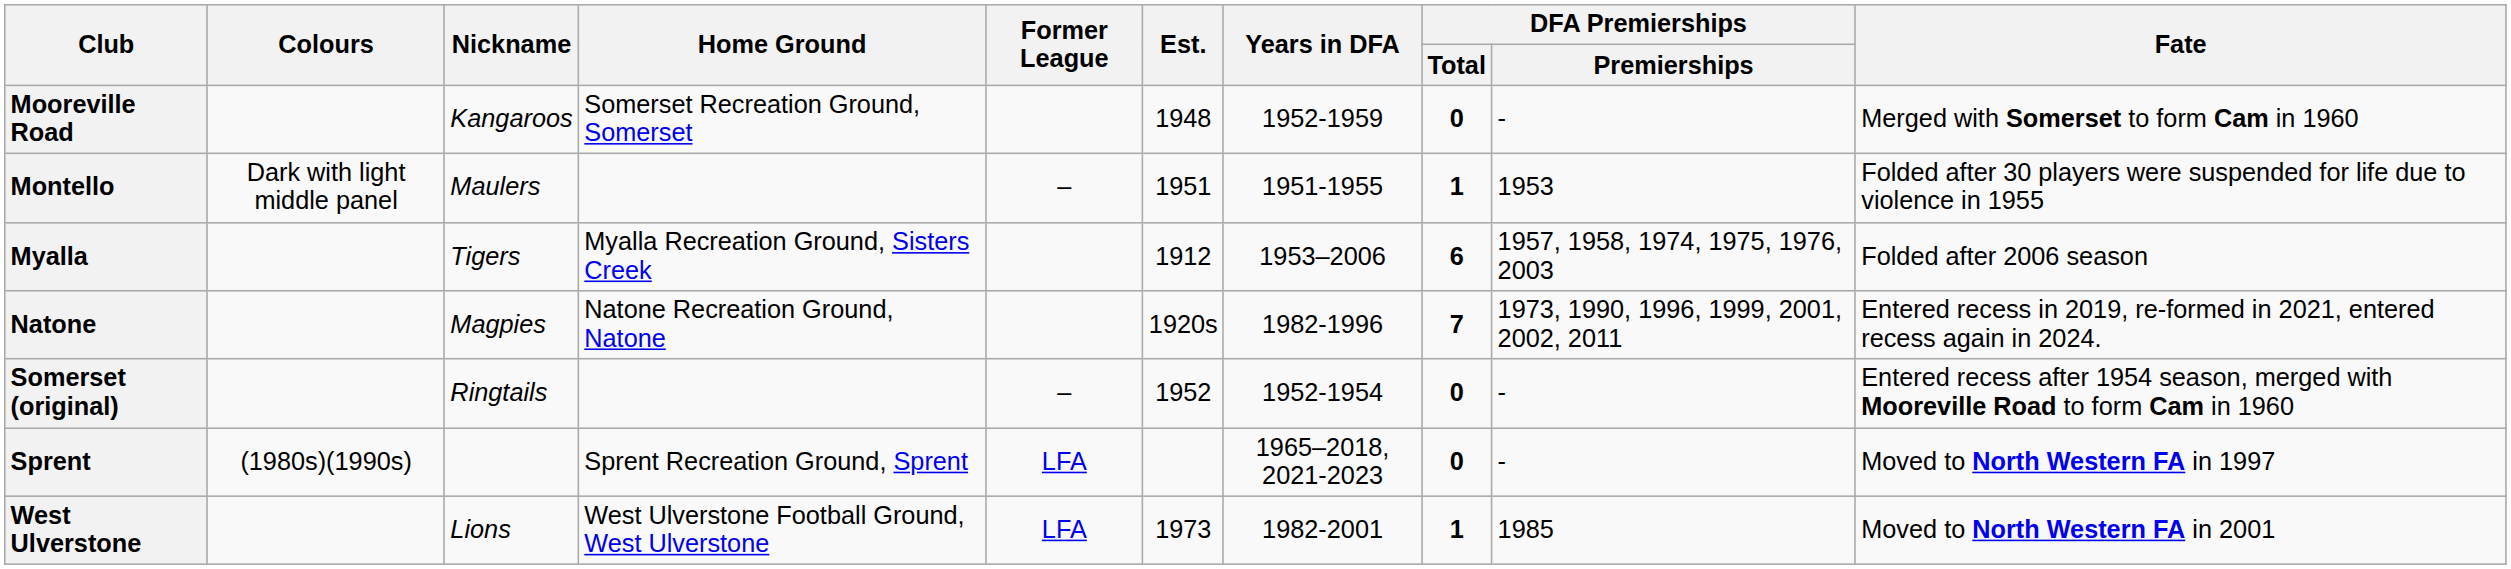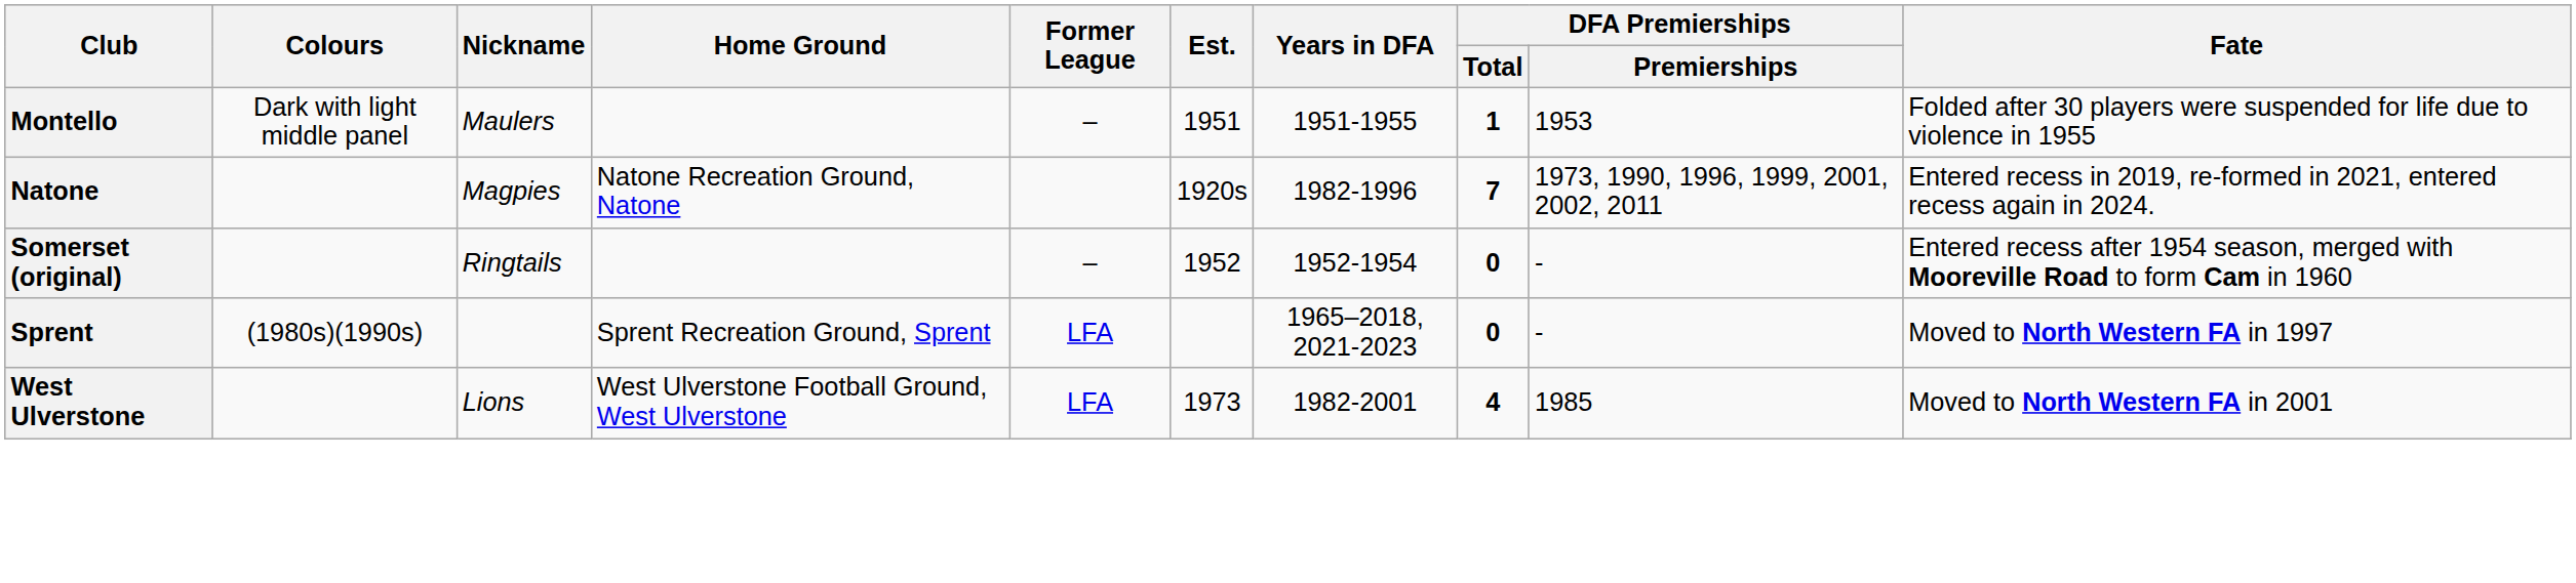 <table class="wikitable sortable" style="text-align:center; width:100%">
 <tr>
 <th rowspan="2">Club</th>
 <th rowspan="2" class=unsortable>Colours</th>
 <th rowspan="2">Nickname</th>
 <th rowspan="2">Home Ground</th>
 <th rowspan="2">Former League</th>
 <th rowspan="2">Est.</th>
 <th rowspan="2">Years in DFA</th>
 <th colspan="2">DFA Premierships</th>
 <th rowspan="2">Fate</th>
 </tr>
 <tr>
 <th>Total</th>
 <th>Premierships</th>
 </tr>
 <tr>
-<th style="text-align:left">Mooreville Road</th>
-<td></td>
-<td align="left"><em>Kangaroos</em></td>
-<td align="left">Somerset Recreation Ground, <a href='#'>Somerset</a></td>
-<td></td>
-<td>1948</td>
-<td>1952-1959</td>
-<td><strong>0</strong></td>
-<td align="left">-</td>
-<td align="left">Merged with <strong>Somerset</strong> to form <strong>Cam</strong> in 1960</td>
-</tr>
-<tr>
 <th style="text-align:left">Montello</th>
 <td>Dark with light middle panel</td>
 <td align="left"><em>Maulers</em></td>
 <td align="left"></td>
 <td>–</td>
 <td>1951</td>
 <td>1951-1955</td>
 <td><strong>1</strong></td>
 <td align="left">1953</td>
 <td align="left">Folded after 30 players were suspended for life due to violence in 1955</td>
-</tr>
-<tr>
-<th style="text-align:left">Myalla</th>
-<td></td>
-<td align="left"><em>Tigers</em></td>
-<td align="left">Myalla Recreation Ground, <a href='#'>Sisters Creek</a></td>
-<td></td>
-<td>1912</td>
-<td>1953–2006</td>
-<td><strong>6</strong></td>
-<td align="left">1957, 1958, 1974, 1975, 1976, 2003</td>
-<td align="left">Folded after 2006 season</td>
 </tr>
 <tr>
 <th style="text-align:left">Natone</th>
 <td></td>
 <td align="left"><em>Magpies</em></td>
 <td align="left">Natone Recreation Ground, <a href='#'>Natone</a></td>
 <td></td>
 <td>1920s</td>
 <td>1982-1996</td>
 <td><strong>7</strong></td>
 <td align="left">1973, 1990, 1996, 1999, 2001, 2002, 2011</td>
 <td align="left">Entered recess in 2019, re-formed in 2021, entered recess again in 2024.</td>
 </tr>
 <tr>
 <th style="text-align:left">Somerset (original)</th>
 <td></td>
 <td align="left"><em>Ringtails</em></td>
 <td></td>
 <td>–</td>
 <td>1952</td>
 <td>1952-1954</td>
 <td><strong>0</strong></td>
 <td align="left">-</td>
 <td align="left">Entered recess after 1954 season, merged with <strong>Mooreville Road</strong> to form <strong>Cam</strong> in 1960</td>
 </tr>
 <tr>
 <th style="text-align:left">Sprent</th>
 <td>(1980s)(1990s)</td>
 <td align="left"><em></em></td>
 <td align="left">Sprent Recreation Ground, <a href='#'>Sprent</a></td>
 <td><a href='#'>LFA</a></td>
 <td></td>
 <td>1965–2018, 2021-2023</td>
 <td><strong>0</strong></td>
 <td align="left">-</td>
 <td align="left">Moved to <strong><a href='#'>North Western FA</a></strong> in 1997</td>
 </tr>
 <tr>
 <th style="text-align:left">West Ulverstone</th>
 <td></td>
 <td align="left"><em>Lions</em></td>
 <td align="left">West Ulverstone Football Ground, <a href='#'>West Ulverstone</a></td>
 <td><a href='#'>LFA</a></td>
 <td>1973</td>
 <td>1982-2001</td>
-<td><strong>1</strong></td>
+<td><strong>4</strong></td>
 <td align="left">1985</td>
 <td align="left">Moved to <strong><a href='#'>North Western FA</a></strong> in 2001</td>
 </tr>
 </table>
